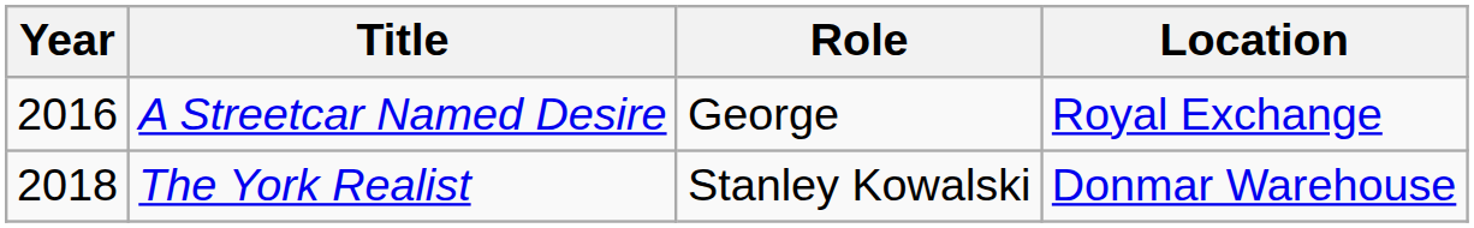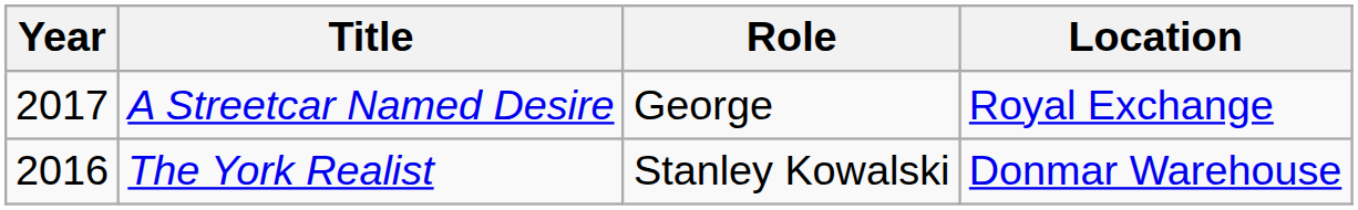 <table class="wikitable">
 <tr>
 <th>Year</th>
 <th>Title</th>
 <th>Role</th>
 <th>Location</th>
 </tr>
 <tr>
-<td>2016</td>
+<td>2017</td>
 <td><em><a href='#'>A Streetcar Named Desire</a></em></td>
 <td>George</td>
 <td><a href='#'>Royal Exchange</a></td>
 </tr>
 <tr>
-<td>2018</td>
+<td>2016</td>
 <td><em><a href='#'>The York Realist</a></em></td>
 <td>Stanley Kowalski</td>
 <td><a href='#'>Donmar Warehouse</a></td>
 </tr>
 </table>
